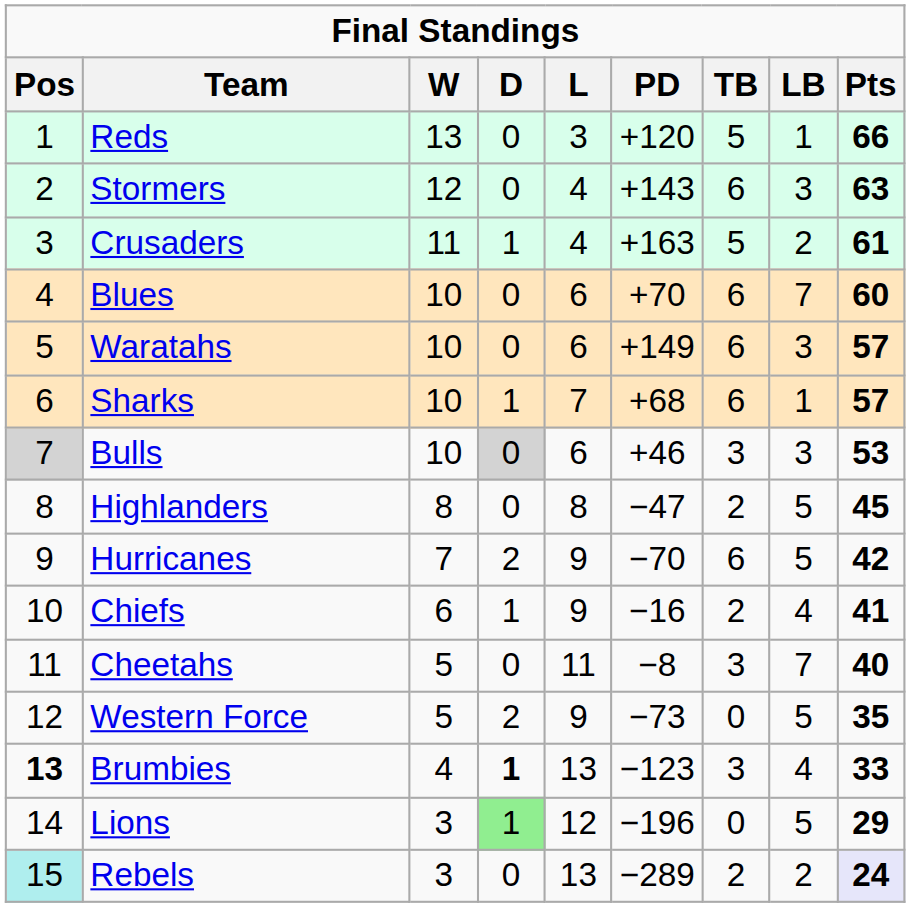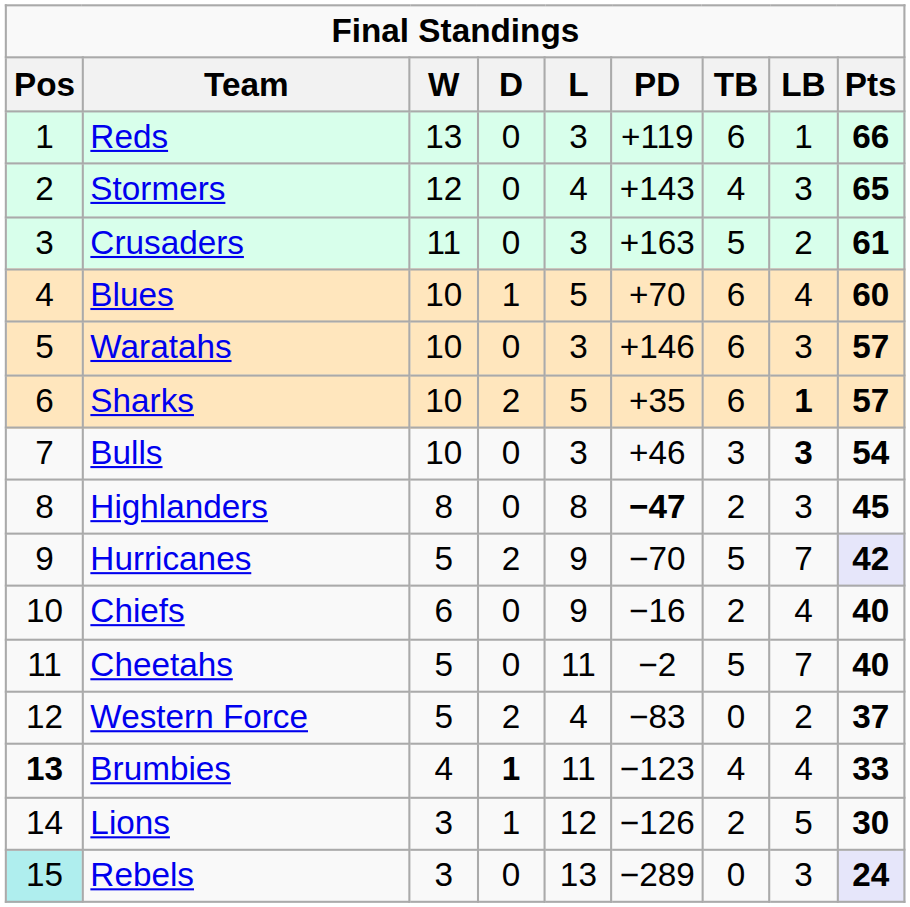 <table class="wikitable" style="float:right; margin-left:15px; text-align: center;">
 <tr>
 <td colspan=15><div><strong>Final Standings</strong></div></td>
 </tr>
 <tr>
 <th style="width:25px;">Pos</th>
 <th style="width:150px;">Team</th>
 <th style="width:25px;">W</th>
 <th style="width:25px;">D</th>
 <th style="width:25px;">L</th>
 <th style="width:35px;">PD</th>
 <th style="width:25px;">TB</th>
 <th style="width:25px;">LB</th>
 <th style="width:25px;">Pts<br></th>
 </tr>
 <tr style="background:#d8ffeb;">
 <td>1</td>
 <td align=left> <a href='#'>Reds</a></td>
 <td>13</td>
 <td>0</td>
 <td>3</td>
-<td>+120</td>
-<td>5</td>
+<td>+119</td>
+<td>6</td>
 <td>1</td>
 <td><strong>66</strong></td>
 </tr>
 <tr style="background:#d8ffeb;">
 <td>2</td>
 <td align=left> <a href='#'>Stormers</a></td>
 <td>12</td>
 <td>0</td>
 <td>4</td>
 <td>+143</td>
-<td>6</td>
+<td>4</td>
 <td>3</td>
-<td><strong>63</strong></td>
+<td><strong>65</strong></td>
 </tr>
 <tr style="background:#d8ffeb;">
 <td>3</td>
 <td align=left> <a href='#'>Crusaders</a></td>
 <td>11</td>
-<td>1</td>
-<td>4</td>
+<td>0</td>
+<td>3</td>
 <td>+163</td>
 <td>5</td>
 <td>2</td>
 <td><strong>61</strong></td>
 </tr>
 <tr style="background:#ffe6bd;">
 <td>4</td>
 <td align=left> <a href='#'>Blues</a></td>
 <td>10</td>
-<td>0</td>
-<td>6</td>
+<td>1</td>
+<td>5</td>
 <td>+70</td>
 <td>6</td>
-<td>7</td>
+<td>4</td>
 <td><strong>60</strong></td>
 </tr>
 <tr style="background:#ffe6bd;">
 <td>5</td>
 <td align=left> <a href='#'>Waratahs</a></td>
 <td>10</td>
 <td>0</td>
-<td>6</td>
-<td>+149</td>
+<td>3</td>
+<td>+146</td>
 <td>6</td>
 <td>3</td>
 <td><strong>57</strong></td>
 </tr>
 <tr style="background:#ffe6bd;">
 <td>6</td>
 <td align=left> <a href='#'>Sharks</a></td>
 <td>10</td>
-<td>1</td>
-<td>7</td>
-<td>+68</td>
+<td>2</td>
+<td>5</td>
+<td>+35</td>
 <td>6</td>
-<td>1</td>
+<td><strong>1</strong></td>
 <td><strong>57</strong></td>
 </tr>
 <tr>
-<td style="background: lightgrey;">7</td>
+<td>7</td>
 <td align=left> <a href='#'>Bulls</a></td>
 <td>10</td>
-<td style="background: lightgrey;">0</td>
-<td>6</td>
+<td>0</td>
+<td>3</td>
 <td>+46</td>
 <td>3</td>
-<td>3</td>
-<td><strong>53</strong></td>
+<td><strong>3</strong></td>
+<td><strong>54</strong></td>
 </tr>
 <tr>
 <td>8</td>
 <td align=left> <a href='#'>Highlanders</a></td>
 <td>8</td>
 <td>0</td>
 <td>8</td>
-<td>−47</td>
+<td><strong>−47</strong></td>
 <td>2</td>
-<td>5</td>
+<td>3</td>
 <td><strong>45</strong></td>
 </tr>
 <tr>
 <td>9</td>
 <td align=left> <a href='#'>Hurricanes</a></td>
-<td>7</td>
+<td>5</td>
 <td>2</td>
 <td>9</td>
 <td>−70</td>
-<td>6</td>
 <td>5</td>
-<td><strong>42</strong></td>
+<td>7</td>
+<td style="background: lavender;"><strong>42</strong></td>
 </tr>
 <tr>
 <td>10</td>
 <td align=left> <a href='#'>Chiefs</a></td>
 <td>6</td>
-<td>1</td>
+<td>0</td>
 <td>9</td>
 <td>−16</td>
 <td>2</td>
 <td>4</td>
-<td><strong>41</strong></td>
+<td><strong>40</strong></td>
 </tr>
 <tr>
 <td>11</td>
 <td align=left> <a href='#'>Cheetahs</a></td>
 <td>5</td>
 <td>0</td>
 <td>11</td>
-<td>−8</td>
-<td>3</td>
+<td>−2</td>
+<td>5</td>
 <td>7</td>
 <td><strong>40</strong></td>
 </tr>
 <tr>
 <td>12</td>
 <td align=left> <a href='#'>Western Force</a></td>
 <td>5</td>
 <td>2</td>
-<td>9</td>
-<td>−73</td>
+<td>4</td>
+<td>−83</td>
 <td>0</td>
-<td>5</td>
-<td><strong>35</strong></td>
+<td>2</td>
+<td><strong>37</strong></td>
 </tr>
 <tr>
 <td><strong>13</strong></td>
 <td align=left> <a href='#'>Brumbies</a></td>
 <td>4</td>
 <td><strong>1</strong></td>
-<td>13</td>
+<td>11</td>
 <td>−123</td>
-<td>3</td>
+<td>4</td>
 <td>4</td>
 <td><strong>33</strong></td>
 </tr>
 <tr>
 <td>14</td>
 <td align=left> <a href='#'>Lions</a></td>
 <td>3</td>
-<td style="background: lightgreen;">1</td>
+<td>1</td>
 <td>12</td>
-<td>−196</td>
-<td>0</td>
+<td>−126</td>
+<td>2</td>
 <td>5</td>
-<td><strong>29</strong></td>
+<td><strong>30</strong></td>
 </tr>
 <tr>
 <td style="background: paleturquoise;">15</td>
 <td align=left> <a href='#'>Rebels</a></td>
 <td>3</td>
 <td>0</td>
 <td>13</td>
 <td>−289</td>
-<td>2</td>
-<td>2</td>
+<td>0</td>
+<td>3</td>
 <td style="background: lavender;"><strong>24</strong></td>
 </tr>
 </table>
